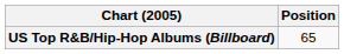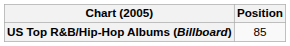 <table class="wikitable plainrowheaders" style="text-align:center">
 <tr>
 <th scope="col">Chart (2005)</th>
 <th scope="col">Position</th>
 </tr>
 <tr>
 <th scope="row">US Top R&B/Hip-Hop Albums (<em>Billboard</em>)</th>
-<td>65</td>
+<td>85</td>
 </tr>
 </table>
